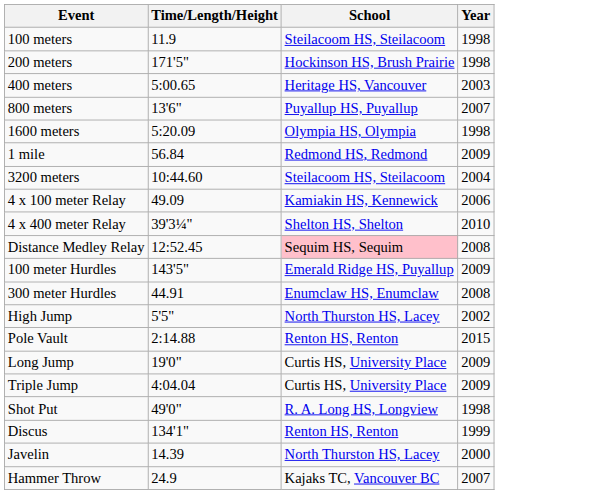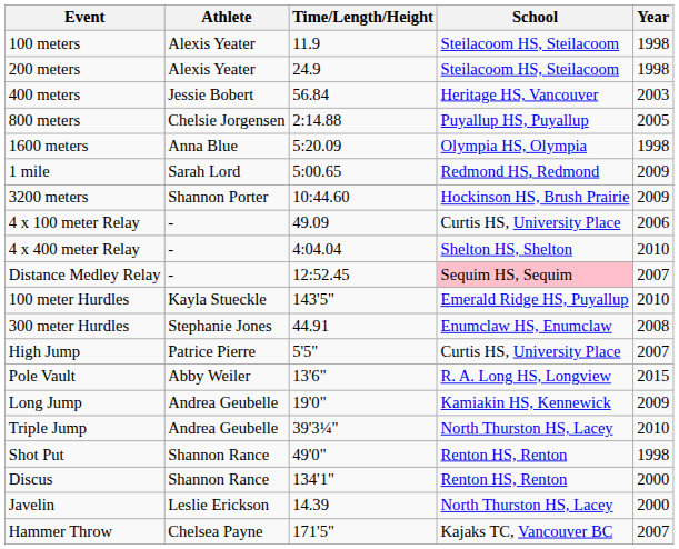 <table class="wikitable">
 <tr>
 <th>Event</th>
+<th>Athlete</th>
 <th>Time/Length/Height</th>
 <th>School</th>
 <th>Year</th>
 </tr>
 <tr>
 <td>100 meters</td>
+<td>Alexis Yeater</td>
 <td>11.9</td>
 <td><a href='#'>Steilacoom HS, Steilacoom</a></td>
 <td>1998</td>
 </tr>
 <tr>
 <td>200 meters</td>
-<td>171'5"</td>
-<td><a href='#'>Hockinson HS, Brush Prairie</a></td>
+<td>Alexis Yeater</td>
+<td>24.9</td>
+<td><a href='#'>Steilacoom HS, Steilacoom</a></td>
 <td>1998</td>
 </tr>
 <tr>
 <td>400 meters</td>
-<td>5:00.65</td>
+<td>Jessie Bobert</td>
+<td>56.84</td>
 <td><a href='#'>Heritage HS, Vancouver</a></td>
 <td>2003</td>
 </tr>
 <tr>
 <td>800 meters</td>
-<td>13'6"</td>
+<td>Chelsie Jorgensen</td>
+<td>2:14.88</td>
 <td><a href='#'>Puyallup HS, Puyallup</a></td>
-<td>2007</td>
+<td>2005</td>
 </tr>
 <tr>
 <td>1600 meters</td>
+<td>Anna Blue</td>
 <td>5:20.09</td>
 <td><a href='#'>Olympia HS, Olympia</a></td>
 <td>1998</td>
 </tr>
 <tr>
 <td>1 mile</td>
-<td>56.84</td>
+<td>Sarah Lord</td>
+<td>5:00.65</td>
 <td><a href='#'>Redmond HS, Redmond</a></td>
 <td>2009</td>
 </tr>
 <tr>
 <td>3200 meters</td>
+<td>Shannon Porter</td>
 <td>10:44.60</td>
-<td><a href='#'>Steilacoom HS, Steilacoom</a></td>
-<td>2004</td>
+<td><a href='#'>Hockinson HS, Brush Prairie</a></td>
+<td>2009</td>
 </tr>
 <tr>
 <td>4 x 100 meter Relay</td>
+<td>-</td>
 <td>49.09</td>
-<td><a href='#'>Kamiakin HS, Kennewick</a></td>
+<td>Curtis HS, <a href='#'>University Place</a></td>
 <td>2006</td>
 </tr>
 <tr>
 <td>4 x 400 meter Relay</td>
-<td>39'3¼"</td>
+<td>-</td>
+<td>4:04.04</td>
 <td><a href='#'>Shelton HS, Shelton</a></td>
 <td>2010</td>
 </tr>
 <tr>
 <td>Distance Medley Relay</td>
+<td>-</td>
 <td>12:52.45</td>
 <td style="background: pink;">Sequim HS, Sequim</td>
-<td>2008</td>
+<td>2007</td>
 </tr>
 <tr>
 <td>100 meter Hurdles</td>
+<td>Kayla Stueckle</td>
 <td>143'5"</td>
 <td><a href='#'>Emerald Ridge HS, Puyallup</a></td>
-<td>2009</td>
+<td>2010</td>
 </tr>
 <tr>
 <td>300 meter Hurdles</td>
+<td>Stephanie Jones</td>
 <td>44.91</td>
 <td><a href='#'>Enumclaw HS, Enumclaw</a></td>
 <td>2008</td>
 </tr>
 <tr>
 <td>High Jump</td>
+<td>Patrice Pierre</td>
 <td>5'5"</td>
-<td><a href='#'>North Thurston HS, Lacey</a></td>
-<td>2002</td>
+<td>Curtis HS, <a href='#'>University Place</a></td>
+<td>2007</td>
 </tr>
 <tr>
 <td>Pole Vault</td>
-<td>2:14.88</td>
-<td><a href='#'>Renton HS, Renton</a></td>
+<td>Abby Weiler</td>
+<td>13'6"</td>
+<td><a href='#'>R. A. Long HS, Longview</a></td>
 <td>2015</td>
 </tr>
 <tr>
 <td>Long Jump</td>
+<td>Andrea Geubelle</td>
 <td>19'0"</td>
-<td>Curtis HS, <a href='#'>University Place</a></td>
+<td><a href='#'>Kamiakin HS, Kennewick</a></td>
 <td>2009</td>
 </tr>
 <tr>
 <td>Triple Jump</td>
-<td>4:04.04</td>
-<td>Curtis HS, <a href='#'>University Place</a></td>
-<td>2009</td>
+<td>Andrea Geubelle</td>
+<td>39'3¼"</td>
+<td><a href='#'>North Thurston HS, Lacey</a></td>
+<td>2010</td>
 </tr>
 <tr>
 <td>Shot Put</td>
+<td>Shannon Rance</td>
 <td>49'0"</td>
-<td><a href='#'>R. A. Long HS, Longview</a></td>
+<td><a href='#'>Renton HS, Renton</a></td>
 <td>1998</td>
 </tr>
 <tr>
 <td>Discus</td>
+<td>Shannon Rance</td>
 <td>134'1"</td>
 <td><a href='#'>Renton HS, Renton</a></td>
-<td>1999</td>
+<td>2000</td>
 </tr>
 <tr>
 <td>Javelin</td>
+<td>Leslie Erickson</td>
 <td>14.39</td>
 <td><a href='#'>North Thurston HS, Lacey</a></td>
 <td>2000</td>
 </tr>
 <tr>
 <td>Hammer Throw</td>
-<td>24.9</td>
+<td>Chelsea Payne</td>
+<td>171'5"</td>
 <td>Kajaks TC, <a href='#'>Vancouver BC</a></td>
 <td>2007</td>
 </tr>
 </table>
